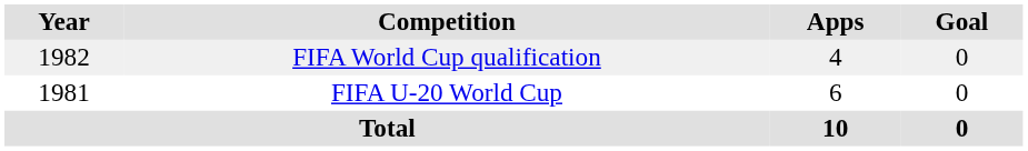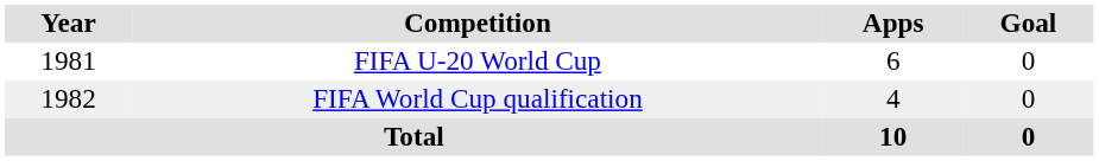 <table border="0" cellpadding="2" cellspacing="0" style="width:50%;">
 <tr style="text-align:center; background:#e0e0e0;">
 <th>Year</th>
 <th>Competition</th>
 <th>Apps</th>
 <th>Goal</th>
 </tr>
+<tr style="text-align:center;">
+<td>1981</td>
+<td><a href='#'>FIFA U-20 World Cup</a></td>
+<td>6</td>
+<td>0</td>
+</tr>
 <tr style="text-align:center; background:#f0f0f0;">
 <td>1982</td>
 <td><a href='#'>FIFA World Cup qualification</a></td>
 <td>4</td>
-<td>0</td>
-</tr>
-<tr style="text-align:center;">
-<td>1981</td>
-<td><a href='#'>FIFA U-20 World Cup</a></td>
-<td>6</td>
 <td>0</td>
 </tr>
 <tr style="text-align:center; background:#e0e0e0;">
 <th colspan="2">Total</th>
 <th style="text-align:center;">10</th>
 <th style="text-align:center;">0</th>
 </tr>
 </table>
